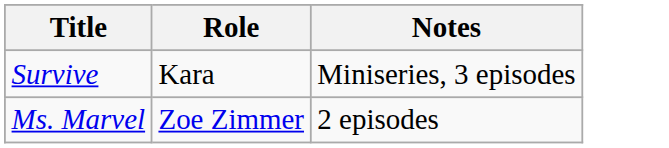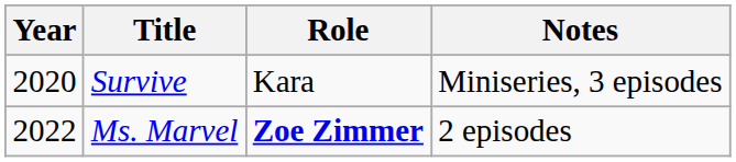 <table class="wikitable sortable">
 <tr>
+<th>Year</th>
 <th>Title</th>
 <th>Role</th>
 <th class="unsortable">Notes</th>
 </tr>
 <tr>
+<td>2020</td>
 <td><em><a href='#'>Survive</a></em></td>
 <td>Kara</td>
 <td>Miniseries, 3 episodes</td>
 </tr>
 <tr>
+<td>2022</td>
 <td><em><a href='#'>Ms. Marvel</a></em></td>
-<td><a href='#'>Zoe Zimmer</a></td>
+<td><strong><a href='#'>Zoe Zimmer</a></strong></td>
 <td>2 episodes</td>
 </tr>
 </table>
